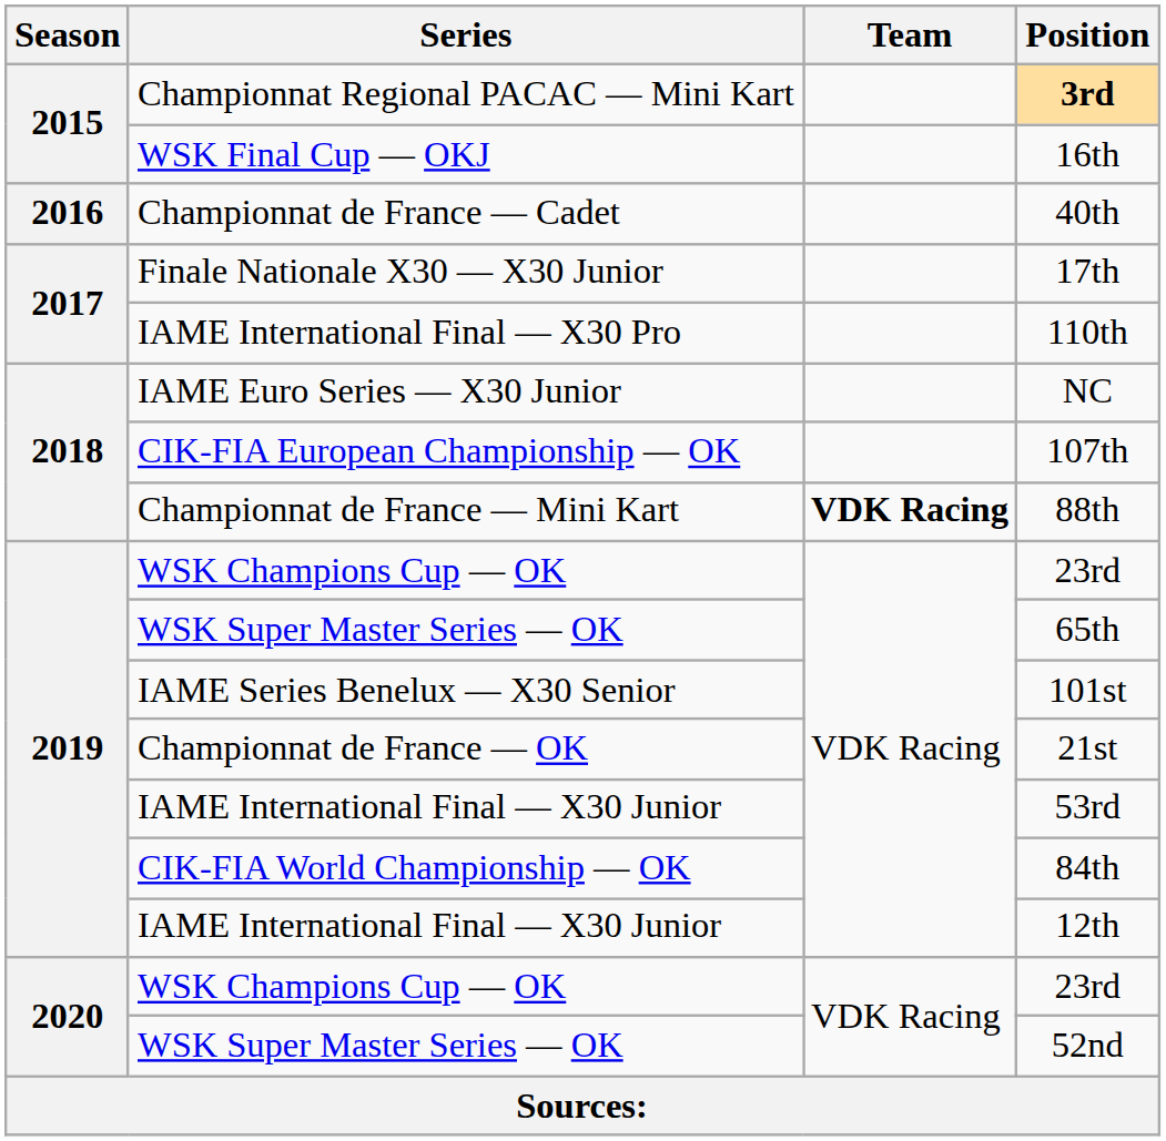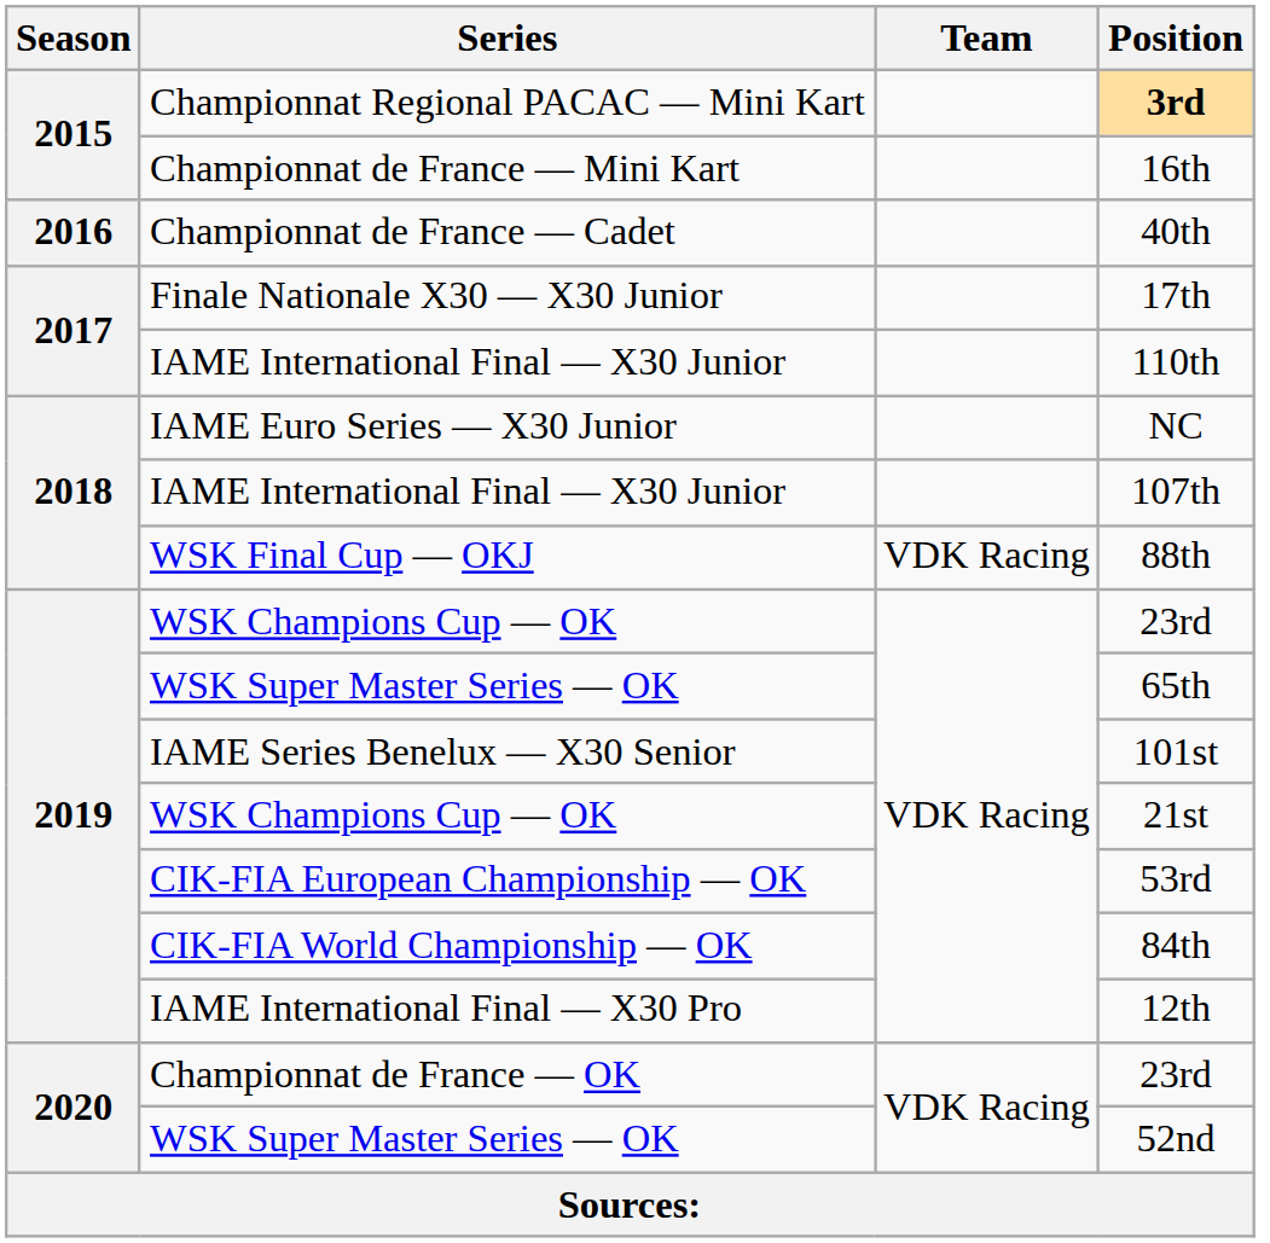 <table class="wikitable" style="font-size: 85%; text-align:center">
 <tr>
 <th>Season</th>
 <th>Series</th>
 <th>Team</th>
 <th>Position</th>
 </tr>
 <tr>
 <th rowspan="2">2015</th>
 <td align="left">Championnat Regional PACAC — Mini Kart</td>
 <td align="left"></td>
 <td style="background:#FFDF9F;"><strong>3rd</strong></td>
 </tr>
 <tr>
-<td align="left"><a href='#'>WSK Final Cup</a> — <a href='#'>OKJ</a></td>
+<td align="left">Championnat de France — Mini Kart</td>
 <td align="left"></td>
 <td>16th</td>
 </tr>
 <tr>
 <th>2016</th>
 <td align="left">Championnat de France — Cadet</td>
 <td align="left"></td>
 <td>40th</td>
 </tr>
 <tr>
 <th rowspan="2">2017</th>
 <td align="left">Finale Nationale X30 — X30 Junior</td>
 <td align="left"></td>
 <td>17th</td>
 </tr>
 <tr>
-<td align="left">IAME International Final — X30 Pro</td>
+<td align="left">IAME International Final — X30 Junior</td>
 <td align="left"></td>
 <td>110th</td>
 </tr>
 <tr>
 <th rowspan="3">2018</th>
 <td align="left">IAME Euro Series — X30 Junior</td>
 <td align="left"></td>
 <td>NC</td>
 </tr>
 <tr>
-<td align="left"><a href='#'>CIK-FIA European Championship</a> — <a href='#'>OK</a></td>
+<td align="left">IAME International Final — X30 Junior</td>
 <td align="left"></td>
 <td>107th</td>
 </tr>
 <tr>
-<td align="left">Championnat de France — Mini Kart</td>
-<td align="left"><strong>VDK Racing</strong></td>
+<td align="left"><a href='#'>WSK Final Cup</a> — <a href='#'>OKJ</a></td>
+<td align="left">VDK Racing</td>
 <td>88th</td>
 </tr>
 <tr>
 <th rowspan="7">2019</th>
 <td align="left"><a href='#'>WSK Champions Cup</a> — <a href='#'>OK</a></td>
 <td rowspan="7" align="left">VDK Racing</td>
 <td>23rd</td>
 </tr>
 <tr>
 <td align="left"><a href='#'>WSK Super Master Series</a> — <a href='#'>OK</a></td>
 <td>65th</td>
 </tr>
 <tr>
 <td align="left">IAME Series Benelux — X30 Senior</td>
 <td>101st</td>
 </tr>
 <tr>
-<td align="left">Championnat de France — <a href='#'>OK</a></td>
+<td align="left"><a href='#'>WSK Champions Cup</a> — <a href='#'>OK</a></td>
 <td>21st</td>
 </tr>
 <tr>
-<td align="left">IAME International Final — X30 Junior</td>
+<td align="left"><a href='#'>CIK-FIA European Championship</a> — <a href='#'>OK</a></td>
 <td>53rd</td>
 </tr>
 <tr>
 <td align="left"><a href='#'>CIK-FIA World Championship</a> — <a href='#'>OK</a></td>
 <td>84th</td>
 </tr>
 <tr>
-<td align="left">IAME International Final — X30 Junior</td>
+<td align="left">IAME International Final — X30 Pro</td>
 <td>12th</td>
 </tr>
 <tr>
 <th rowspan="2">2020</th>
-<td align="left"><a href='#'>WSK Champions Cup</a> — <a href='#'>OK</a></td>
+<td align="left">Championnat de France — <a href='#'>OK</a></td>
 <td rowspan="2" align="left">VDK Racing</td>
 <td>23rd</td>
 </tr>
 <tr>
 <td align="left"><a href='#'>WSK Super Master Series</a> — <a href='#'>OK</a></td>
 <td>52nd</td>
 </tr>
 <tr>
 <th colspan="4">Sources:</th>
 </tr>
 </table>
